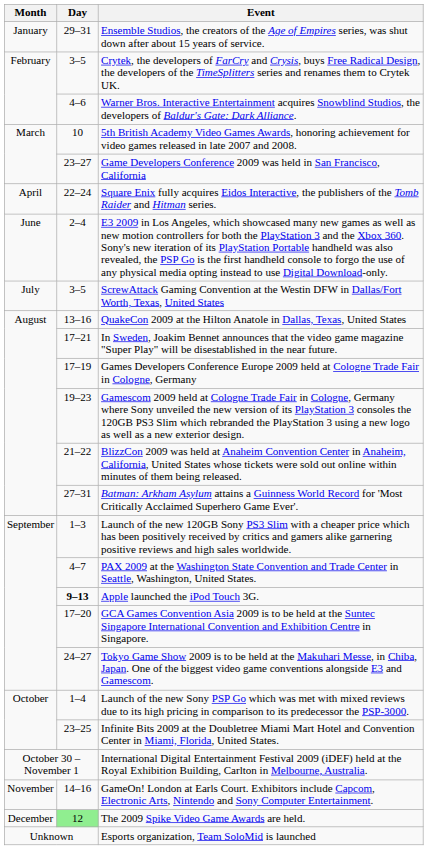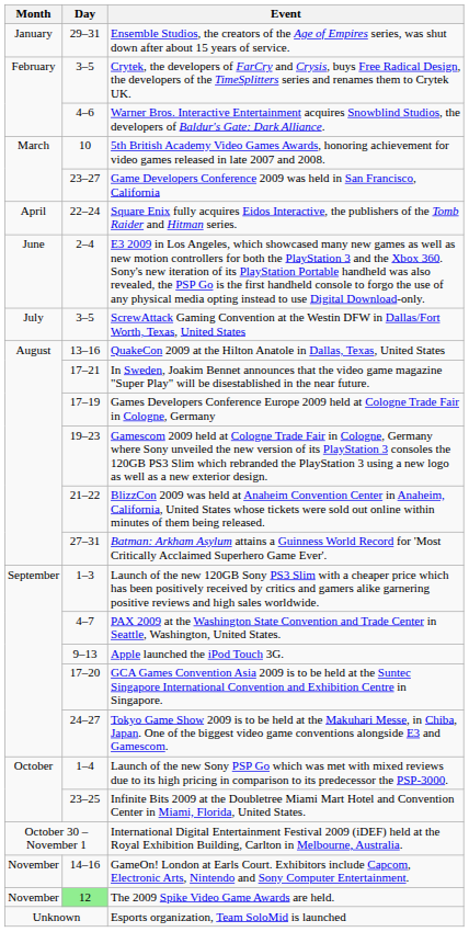 <table class="wikitable" style="text-align: center;">
 <tr>
 <th style="width:12%;">Month</th>
 <th style="width:10%;">Day</th>
 <th>Event</th>
 </tr>
 <tr valign="top">
 <td>January</td>
 <td valign="top">29–31</td>
 <td style="text-align:left;"><a href='#'>Ensemble Studios</a>, the creators of the <em><a href='#'>Age of Empires</a></em> series, was shut down after about 15 years of service.</td>
 </tr>
 <tr valign="top">
 <td rowspan="2">February</td>
 <td valign="top">3–5</td>
 <td style="text-align:left;"><a href='#'>Crytek</a>, the developers of <em><a href='#'>FarCry</a></em> and <em><a href='#'>Crysis</a></em>, buys <a href='#'>Free Radical Design</a>, the developers of the <em><a href='#'>TimeSplitters</a></em> series and renames them to Crytek UK.</td>
 </tr>
 <tr>
 <td valign="top">4–6</td>
 <td style="text-align:left;"><a href='#'>Warner Bros. Interactive Entertainment</a> acquires <a href='#'>Snowblind Studios</a>, the developers of <em><a href='#'>Baldur's Gate: Dark Alliance</a></em>.</td>
 </tr>
 <tr valign="top">
 <td rowspan="2">March</td>
 <td>10</td>
 <td style="text-align:left;"><a href='#'>5th British Academy Video Games Awards</a>, honoring achievement for video games released in late 2007 and 2008.</td>
 </tr>
 <tr>
 <td valign="top">23–27</td>
 <td style="text-align:left;"><a href='#'>Game Developers Conference</a> 2009 was held in <a href='#'>San Francisco</a>, <a href='#'>California</a></td>
 </tr>
 <tr valign="top">
 <td>April</td>
 <td valign="top">22–24</td>
 <td style="text-align:left;"><a href='#'>Square Enix</a> fully acquires <a href='#'>Eidos Interactive</a>, the publishers of the <em><a href='#'>Tomb Raider</a></em> and <em><a href='#'>Hitman</a></em> series.</td>
 </tr>
 <tr valign="top">
 <td>June</td>
 <td valign="top">2–4</td>
 <td style="text-align:left;"><a href='#'>E3 2009</a> in Los Angeles, which showcased many new games as well as new motion controllers for both the <a href='#'>PlayStation 3</a> and the <a href='#'>Xbox 360</a>. Sony's new iteration of its <a href='#'>PlayStation Portable</a> handheld was also revealed, the <a href='#'>PSP Go</a> is the first handheld console to forgo the use of any physical media opting instead to use <a href='#'>Digital Download</a>-only.</td>
 </tr>
 <tr valign="top">
 <td>July</td>
 <td valign="top">3–5</td>
 <td style="text-align:left;"><a href='#'>ScrewAttack</a> Gaming Convention at the Westin DFW in <a href='#'>Dallas/Fort Worth, Texas</a>, <a href='#'>United States</a></td>
 </tr>
 <tr valign="top">
 <td rowspan="6">August</td>
 <td valign="top">13–16</td>
 <td style="text-align:left;"><a href='#'>QuakeCon</a> 2009 at the Hilton Anatole in <a href='#'>Dallas, Texas</a>, United States</td>
 </tr>
 <tr>
 <td valign="top">17–21</td>
 <td style="text-align:left;">In <a href='#'>Sweden</a>, Joakim Bennet announces that the video game magazine "Super Play" will be disestablished in the near future.</td>
 </tr>
 <tr>
 <td valign="top">17–19</td>
 <td style="text-align:left;">Games Developers Conference Europe 2009 held at <a href='#'>Cologne Trade Fair</a> in <a href='#'>Cologne</a>, Germany</td>
 </tr>
 <tr>
 <td valign="top">19–23</td>
 <td style="text-align:left;"><a href='#'>Gamescom</a> 2009 held at <a href='#'>Cologne Trade Fair</a> in <a href='#'>Cologne</a>, Germany where Sony unveiled the new version of its <a href='#'>PlayStation 3</a> consoles the 120GB PS3 Slim which rebranded the PlayStation 3 using a new logo as well as a new exterior design.</td>
 </tr>
 <tr>
 <td valign="top">21–22</td>
 <td style="text-align:left;"><a href='#'>BlizzCon</a> 2009 was held at <a href='#'>Anaheim Convention Center</a> in <a href='#'>Anaheim, California</a>, United States whose tickets were sold out online within minutes of them being released.</td>
 </tr>
 <tr>
 <td valign="top">27–31</td>
 <td style="text-align:left;"><em><a href='#'>Batman: Arkham Asylum</a></em> attains a <a href='#'>Guinness World Record</a> for 'Most Critically Acclaimed Superhero Game Ever'.</td>
 </tr>
 <tr valign="top">
 <td rowspan="5">September</td>
 <td valign="top">1–3</td>
 <td style="text-align:left;">Launch of the new 120GB Sony <a href='#'>PS3 Slim</a> with a cheaper price which has been positively received by critics and gamers alike garnering positive reviews and high sales worldwide.</td>
 </tr>
 <tr>
 <td valign="top">4–7</td>
 <td style="text-align:left;"><a href='#'>PAX 2009</a> at the <a href='#'>Washington State Convention and Trade Center</a> in <a href='#'>Seattle</a>, Washington, United States.</td>
 </tr>
 <tr>
-<td valign="top"><strong>9–13</strong></td>
+<td valign="top">9–13</td>
 <td style="text-align:left;"><a href='#'>Apple</a> launched the <a href='#'>iPod Touch</a> 3G.</td>
 </tr>
 <tr>
 <td valign="top">17–20</td>
 <td style="text-align:left;"><a href='#'>GCA Games Convention Asia</a> 2009 is to be held at the <a href='#'>Suntec Singapore International Convention and Exhibition Centre</a> in Singapore.</td>
 </tr>
 <tr>
 <td valign="top">24–27</td>
 <td style="text-align:left;"><a href='#'>Tokyo Game Show</a> 2009 is to be held at the <a href='#'>Makuhari Messe</a>, in <a href='#'>Chiba</a>, <a href='#'>Japan</a>. One of the biggest video game conventions alongside <a href='#'>E3</a> and <a href='#'>Gamescom</a>.</td>
 </tr>
 <tr valign="top">
 <td rowspan="2">October</td>
 <td valign="top">1–4</td>
 <td style="text-align:left;">Launch of the new Sony <a href='#'>PSP Go</a> which was met with mixed reviews due to its high pricing in comparison to its predecessor the <a href='#'>PSP-3000</a>.</td>
 </tr>
 <tr>
 <td valign="top">23–25</td>
 <td style="text-align:left;">Infinite Bits 2009 at the Doubletree Miami Mart Hotel and Convention Center in <a href='#'>Miami, Florida</a>, United States.</td>
 </tr>
 <tr valign="top">
 <td colspan="2">October 30 – November 1</td>
 <td style="text-align:left;">International Digital Entertainment Festival 2009 (iDEF) held at the Royal Exhibition Building, Carlton in <a href='#'>Melbourne, Australia</a>.</td>
 </tr>
 <tr valign="top">
 <td>November</td>
 <td valign="top">14–16</td>
 <td style="text-align:left;">GameOn! London at Earls Court.  Exhibitors include <a href='#'>Capcom</a>, <a href='#'>Electronic Arts</a>, <a href='#'>Nintendo</a> and <a href='#'>Sony Computer Entertainment</a>.</td>
 </tr>
 <tr>
-<td>December</td>
+<td>November</td>
 <td valign="top" style="background: lightgreen;">12</td>
 <td style="text-align:left;">The 2009 <a href='#'>Spike Video Game Awards</a> are held.</td>
 </tr>
 <tr>
 <td colspan="2">Unknown</td>
 <td style="text-align:left;">Esports organization, <a href='#'>Team SoloMid</a> is launched</td>
 </tr>
 </table>
